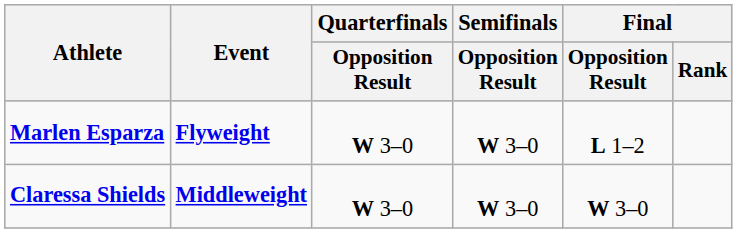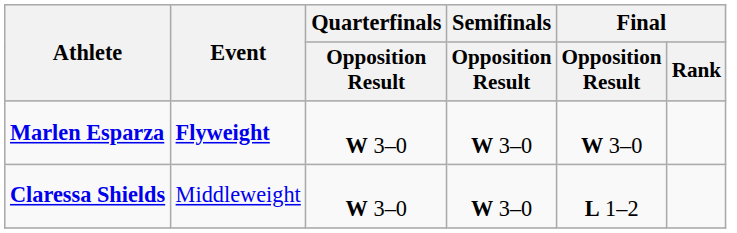 <table class=wikitable style="font-size:90%;">
 <tr>
 <th rowspan=2>Athlete</th>
 <th rowspan=2>Event</th>
 <th>Quarterfinals</th>
 <th>Semifinals</th>
 <th colspan=2>Final</th>
 </tr>
 <tr style="font-size:95%">
 <th>Opposition<br>Result</th>
 <th>Opposition<br>Result</th>
 <th>Opposition<br>Result</th>
 <th>Rank</th>
 </tr>
 <tr align=center>
 <td align=left><strong><a href='#'>Marlen Esparza</a></strong></td>
 <td align=left><strong><a href='#'>Flyweight</a></strong></td>
 <td><br><strong>W</strong> 3–0</td>
 <td><br><strong>W</strong> 3–0</td>
-<td><br><strong>L</strong> 1–2</td>
+<td><br><strong>W</strong> 3–0</td>
 <td></td>
 </tr>
 <tr align=center>
 <td align=left><strong><a href='#'>Claressa Shields</a></strong></td>
-<td align=left><strong><a href='#'>Middleweight</a></strong></td>
+<td align=left><a href='#'>Middleweight</a></td>
 <td><br><strong>W</strong> 3–0</td>
 <td><br><strong>W</strong> 3–0</td>
-<td><br><strong>W</strong> 3–0</td>
+<td><br><strong>L</strong> 1–2</td>
 <td></td>
 </tr>
 </table>
